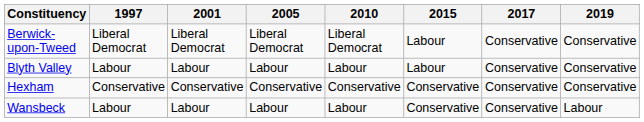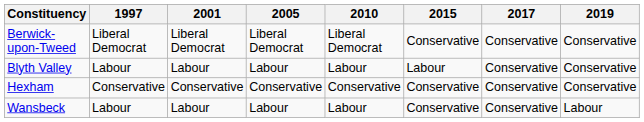 <table class="wikitable">
 <tr>
 <th>Constituency</th>
 <th>1997</th>
 <th>2001</th>
 <th>2005</th>
 <th>2010</th>
 <th>2015</th>
 <th>2017</th>
 <th>2019</th>
 </tr>
 <tr>
 <td><a href='#'>Berwick-upon-Tweed</a></td>
 <td bgcolor=>Liberal Democrat</td>
 <td bgcolor=>Liberal Democrat</td>
 <td bgcolor=>Liberal Democrat</td>
 <td bgcolor=>Liberal Democrat</td>
-<td bgcolor=>Labour</td>
+<td bgcolor=>Conservative</td>
 <td bgcolor=>Conservative</td>
 <td bgcolor=>Conservative</td>
 </tr>
 <tr>
 <td><a href='#'>Blyth Valley</a></td>
 <td bgcolor=>Labour</td>
 <td bgcolor=>Labour</td>
 <td bgcolor=>Labour</td>
 <td bgcolor=>Labour</td>
 <td bgcolor=>Labour</td>
 <td bgcolor=>Conservative</td>
 <td bgcolor=>Conservative</td>
 </tr>
 <tr>
 <td><a href='#'>Hexham</a></td>
 <td bgcolor=>Conservative</td>
 <td bgcolor=>Conservative</td>
 <td bgcolor=>Conservative</td>
 <td bgcolor=>Conservative</td>
 <td bgcolor=>Conservative</td>
 <td bgcolor=>Conservative</td>
 <td bgcolor=>Conservative</td>
 </tr>
 <tr>
 <td><a href='#'>Wansbeck</a></td>
 <td bgcolor=>Labour</td>
 <td bgcolor=>Labour</td>
 <td bgcolor=>Labour</td>
 <td bgcolor=>Labour</td>
 <td bgcolor=>Conservative</td>
 <td bgcolor=>Conservative</td>
 <td bgcolor=>Labour</td>
 </tr>
 </table>
